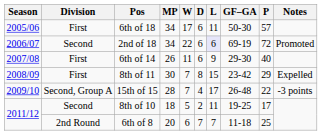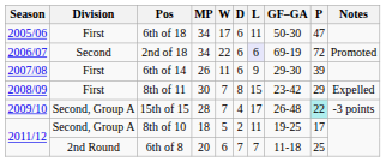 <table class="wikitable sortable" style="text-align: center">
 <tr>
 <th>Season</th>
 <th>Division</th>
 <th>Pos</th>
 <th>MP</th>
 <th>W</th>
 <th>D</th>
 <th>L</th>
 <th>GF–GA</th>
 <th>P</th>
 <th>Notes</th>
 </tr>
 <tr>
 <td><a href='#'>2005/06</a></td>
 <td>First</td>
 <td>6th of 18</td>
 <td>34</td>
 <td>17</td>
 <td>6</td>
 <td>11</td>
 <td>50-30</td>
-<td>57</td>
+<td>47</td>
 <td></td>
 </tr>
 <tr>
 <td><a href='#'>2006/07</a></td>
 <td>Second</td>
 <td>2nd of 18</td>
 <td>34</td>
 <td>22</td>
 <td>6</td>
 <td style="background: lavender;">6</td>
 <td>69-19</td>
 <td>72</td>
 <td>Promoted</td>
 </tr>
 <tr>
 <td><a href='#'>2007/08</a></td>
 <td>First</td>
 <td>6th of 14</td>
 <td>26</td>
 <td>11</td>
 <td>6</td>
 <td>9</td>
 <td>29-30</td>
-<td>40</td>
+<td>39</td>
 <td></td>
 </tr>
 <tr>
 <td><a href='#'>2008/09</a></td>
 <td>First</td>
 <td>8th of 11</td>
 <td>30</td>
 <td>7</td>
 <td>8</td>
 <td>15</td>
 <td>23-42</td>
 <td>29</td>
 <td>Expelled</td>
 </tr>
 <tr>
 <td><a href='#'>2009/10</a></td>
 <td>Second, Group A</td>
 <td>15th of 15</td>
 <td>28</td>
 <td>7</td>
 <td>4</td>
 <td>17</td>
 <td>26-48</td>
-<td>22</td>
+<td style="background: paleturquoise;">22</td>
 <td>-3 points</td>
 </tr>
 <tr>
 <td rowspan=2><a href='#'>2011/12</a></td>
-<td>Second</td>
+<td>Second, Group A</td>
 <td>8th of 10</td>
 <td>18</td>
 <td>5</td>
 <td>2</td>
 <td>11</td>
 <td>19-25</td>
 <td>17</td>
 </tr>
 <tr>
 <td>2nd Round</td>
 <td>6th of 8</td>
 <td>20</td>
 <td>6</td>
 <td>7</td>
 <td>7</td>
 <td>11-18</td>
 <td>25</td>
 </tr>
 </table>
